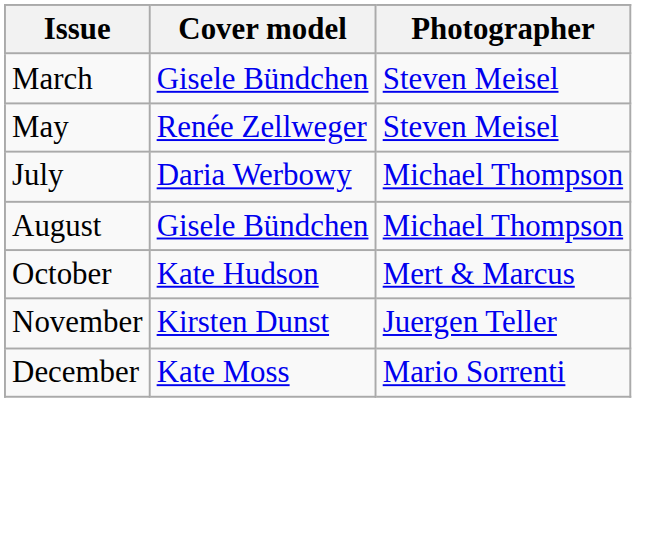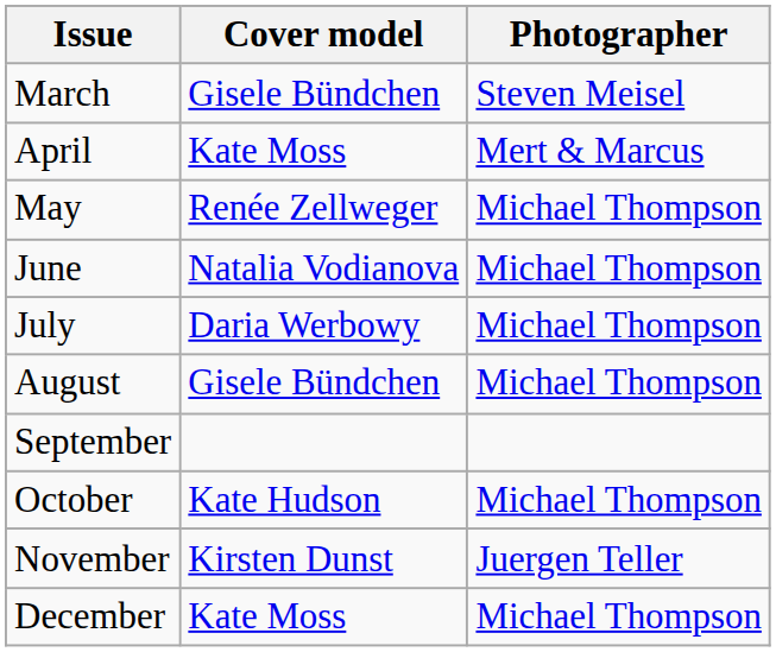 <table class="sortable wikitable">
 <tr>
 <th>Issue</th>
 <th>Cover model</th>
 <th>Photographer</th>
 </tr>
 <tr>
 <td>March</td>
 <td><a href='#'>Gisele Bündchen</a></td>
 <td><a href='#'>Steven Meisel</a></td>
 </tr>
 <tr>
+<td>April</td>
+<td><a href='#'>Kate Moss</a></td>
+<td><a href='#'>Mert & Marcus</a></td>
+</tr>
+<tr>
 <td>May</td>
 <td><a href='#'>Renée Zellweger</a></td>
-<td><a href='#'>Steven Meisel</a></td>
+<td><a href='#'>Michael Thompson</a></td>
+</tr>
+<tr>
+<td>June</td>
+<td><a href='#'>Natalia Vodianova</a></td>
+<td><a href='#'>Michael Thompson</a></td>
 </tr>
 <tr>
 <td>July</td>
 <td><a href='#'>Daria Werbowy</a></td>
 <td><a href='#'>Michael Thompson</a></td>
 </tr>
 <tr>
 <td>August</td>
 <td><a href='#'>Gisele Bündchen</a></td>
 <td><a href='#'>Michael Thompson</a></td>
 </tr>
 <tr>
+<td>September</td>
+<td></td>
+<td></td>
+</tr>
+<tr>
 <td>October</td>
 <td><a href='#'>Kate Hudson</a></td>
-<td><a href='#'>Mert & Marcus</a></td>
+<td><a href='#'>Michael Thompson</a></td>
 </tr>
 <tr>
 <td>November</td>
 <td><a href='#'>Kirsten Dunst</a></td>
 <td><a href='#'>Juergen Teller</a></td>
 </tr>
 <tr>
 <td>December</td>
 <td><a href='#'>Kate Moss</a></td>
-<td><a href='#'>Mario Sorrenti</a></td>
+<td><a href='#'>Michael Thompson</a></td>
 </tr>
 </table>
